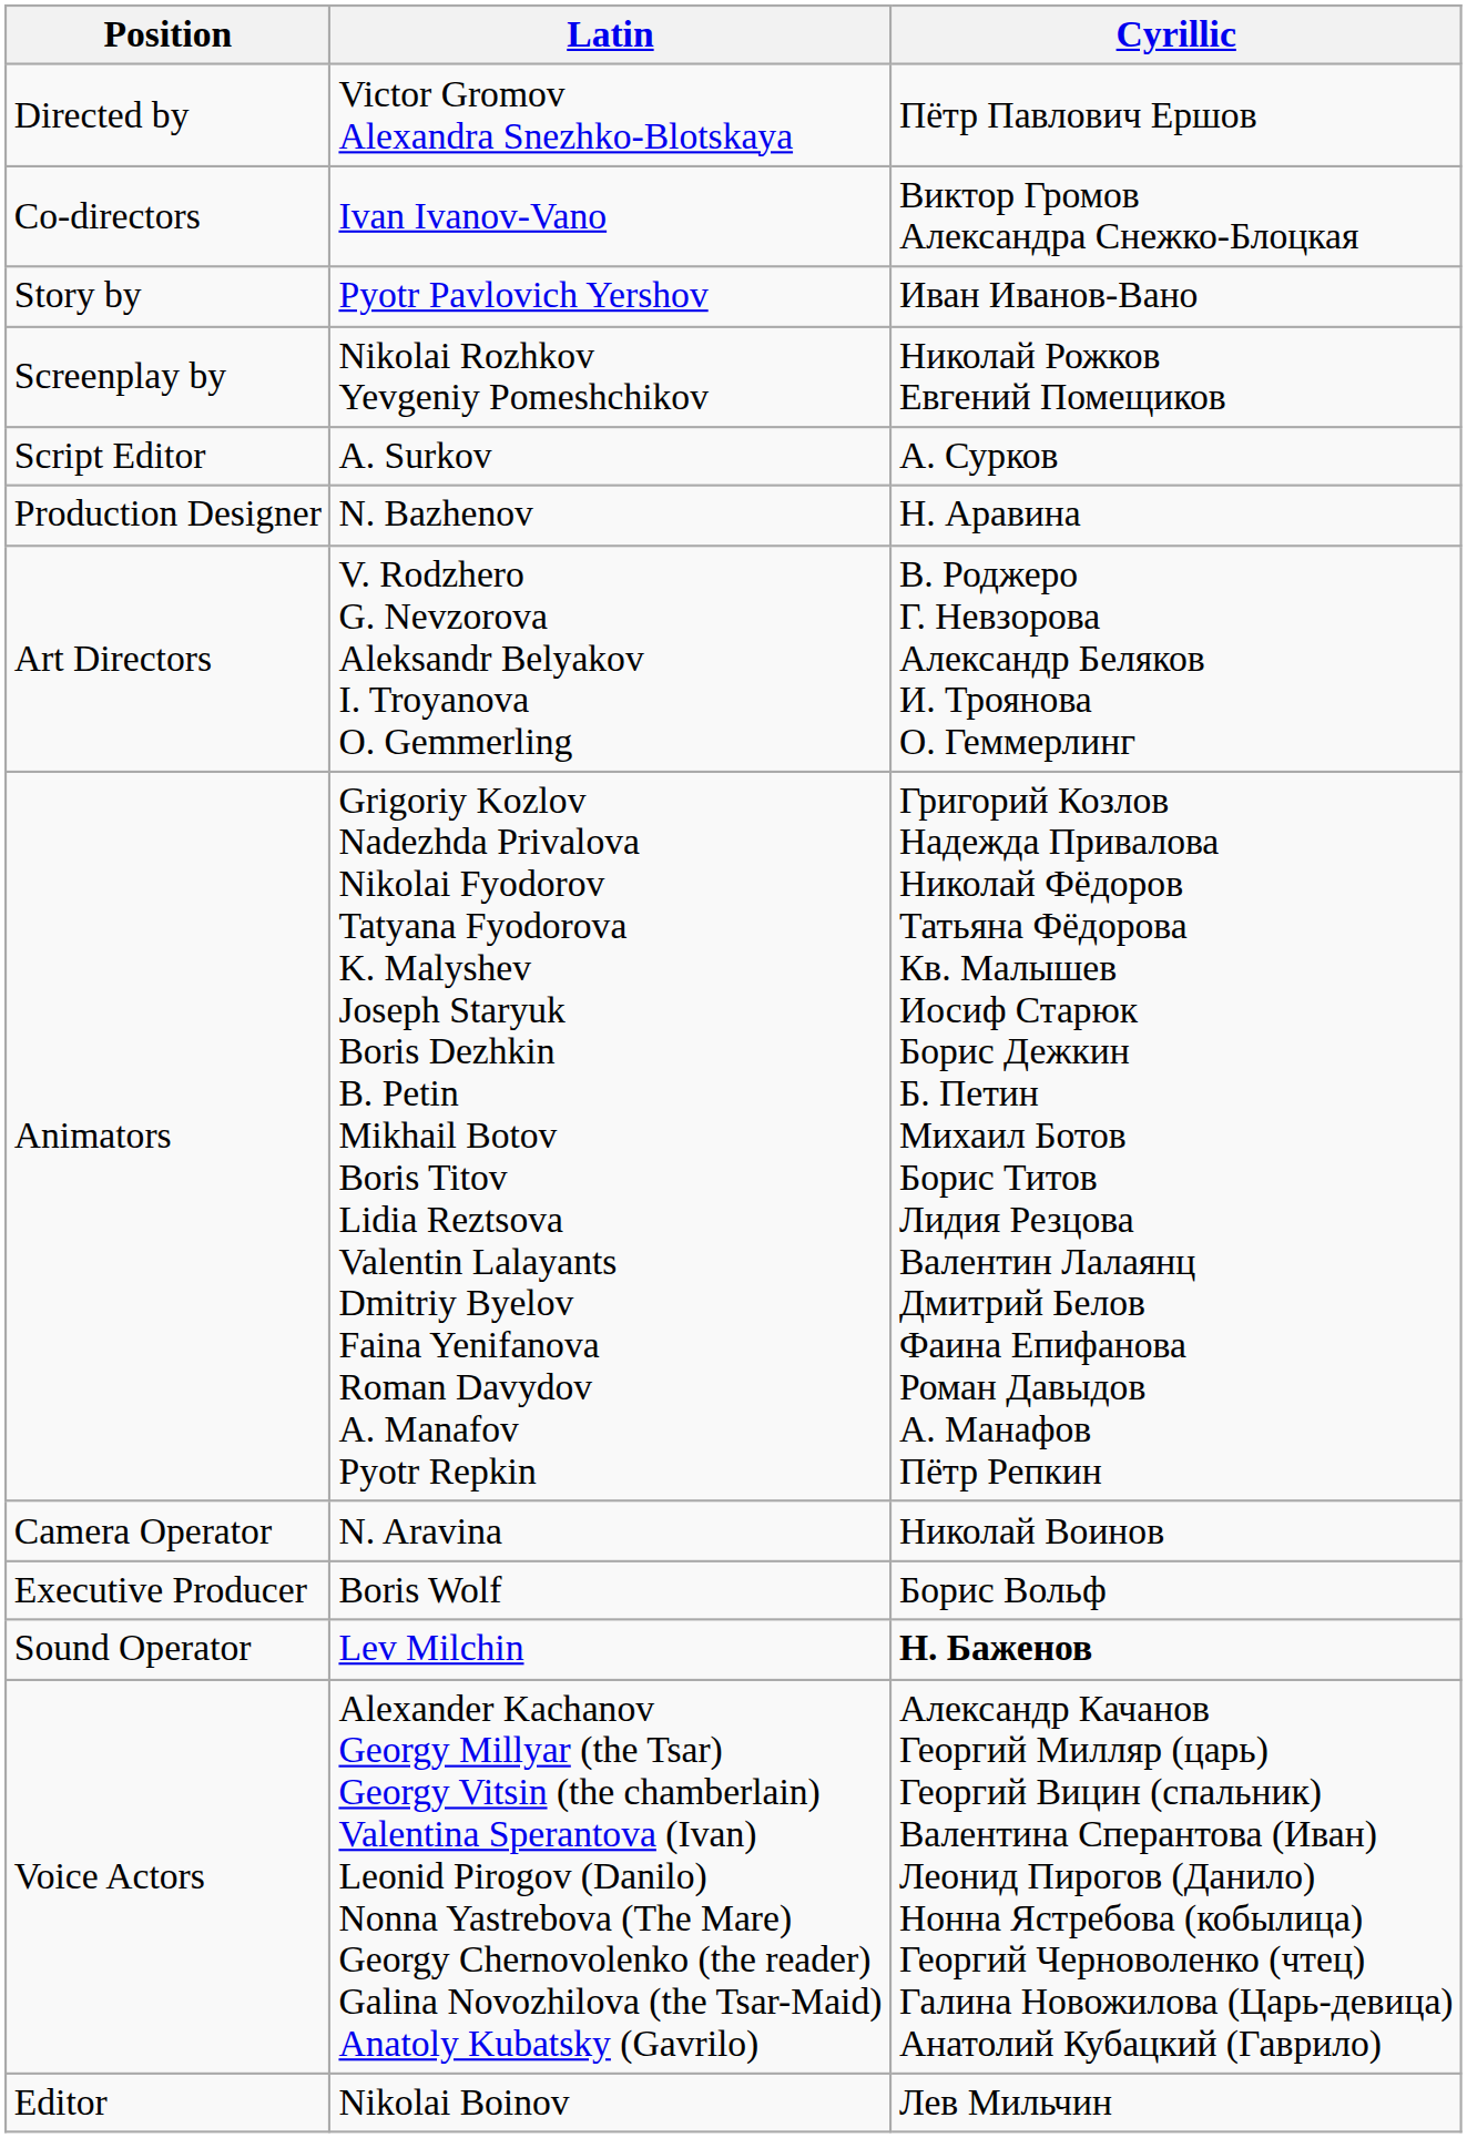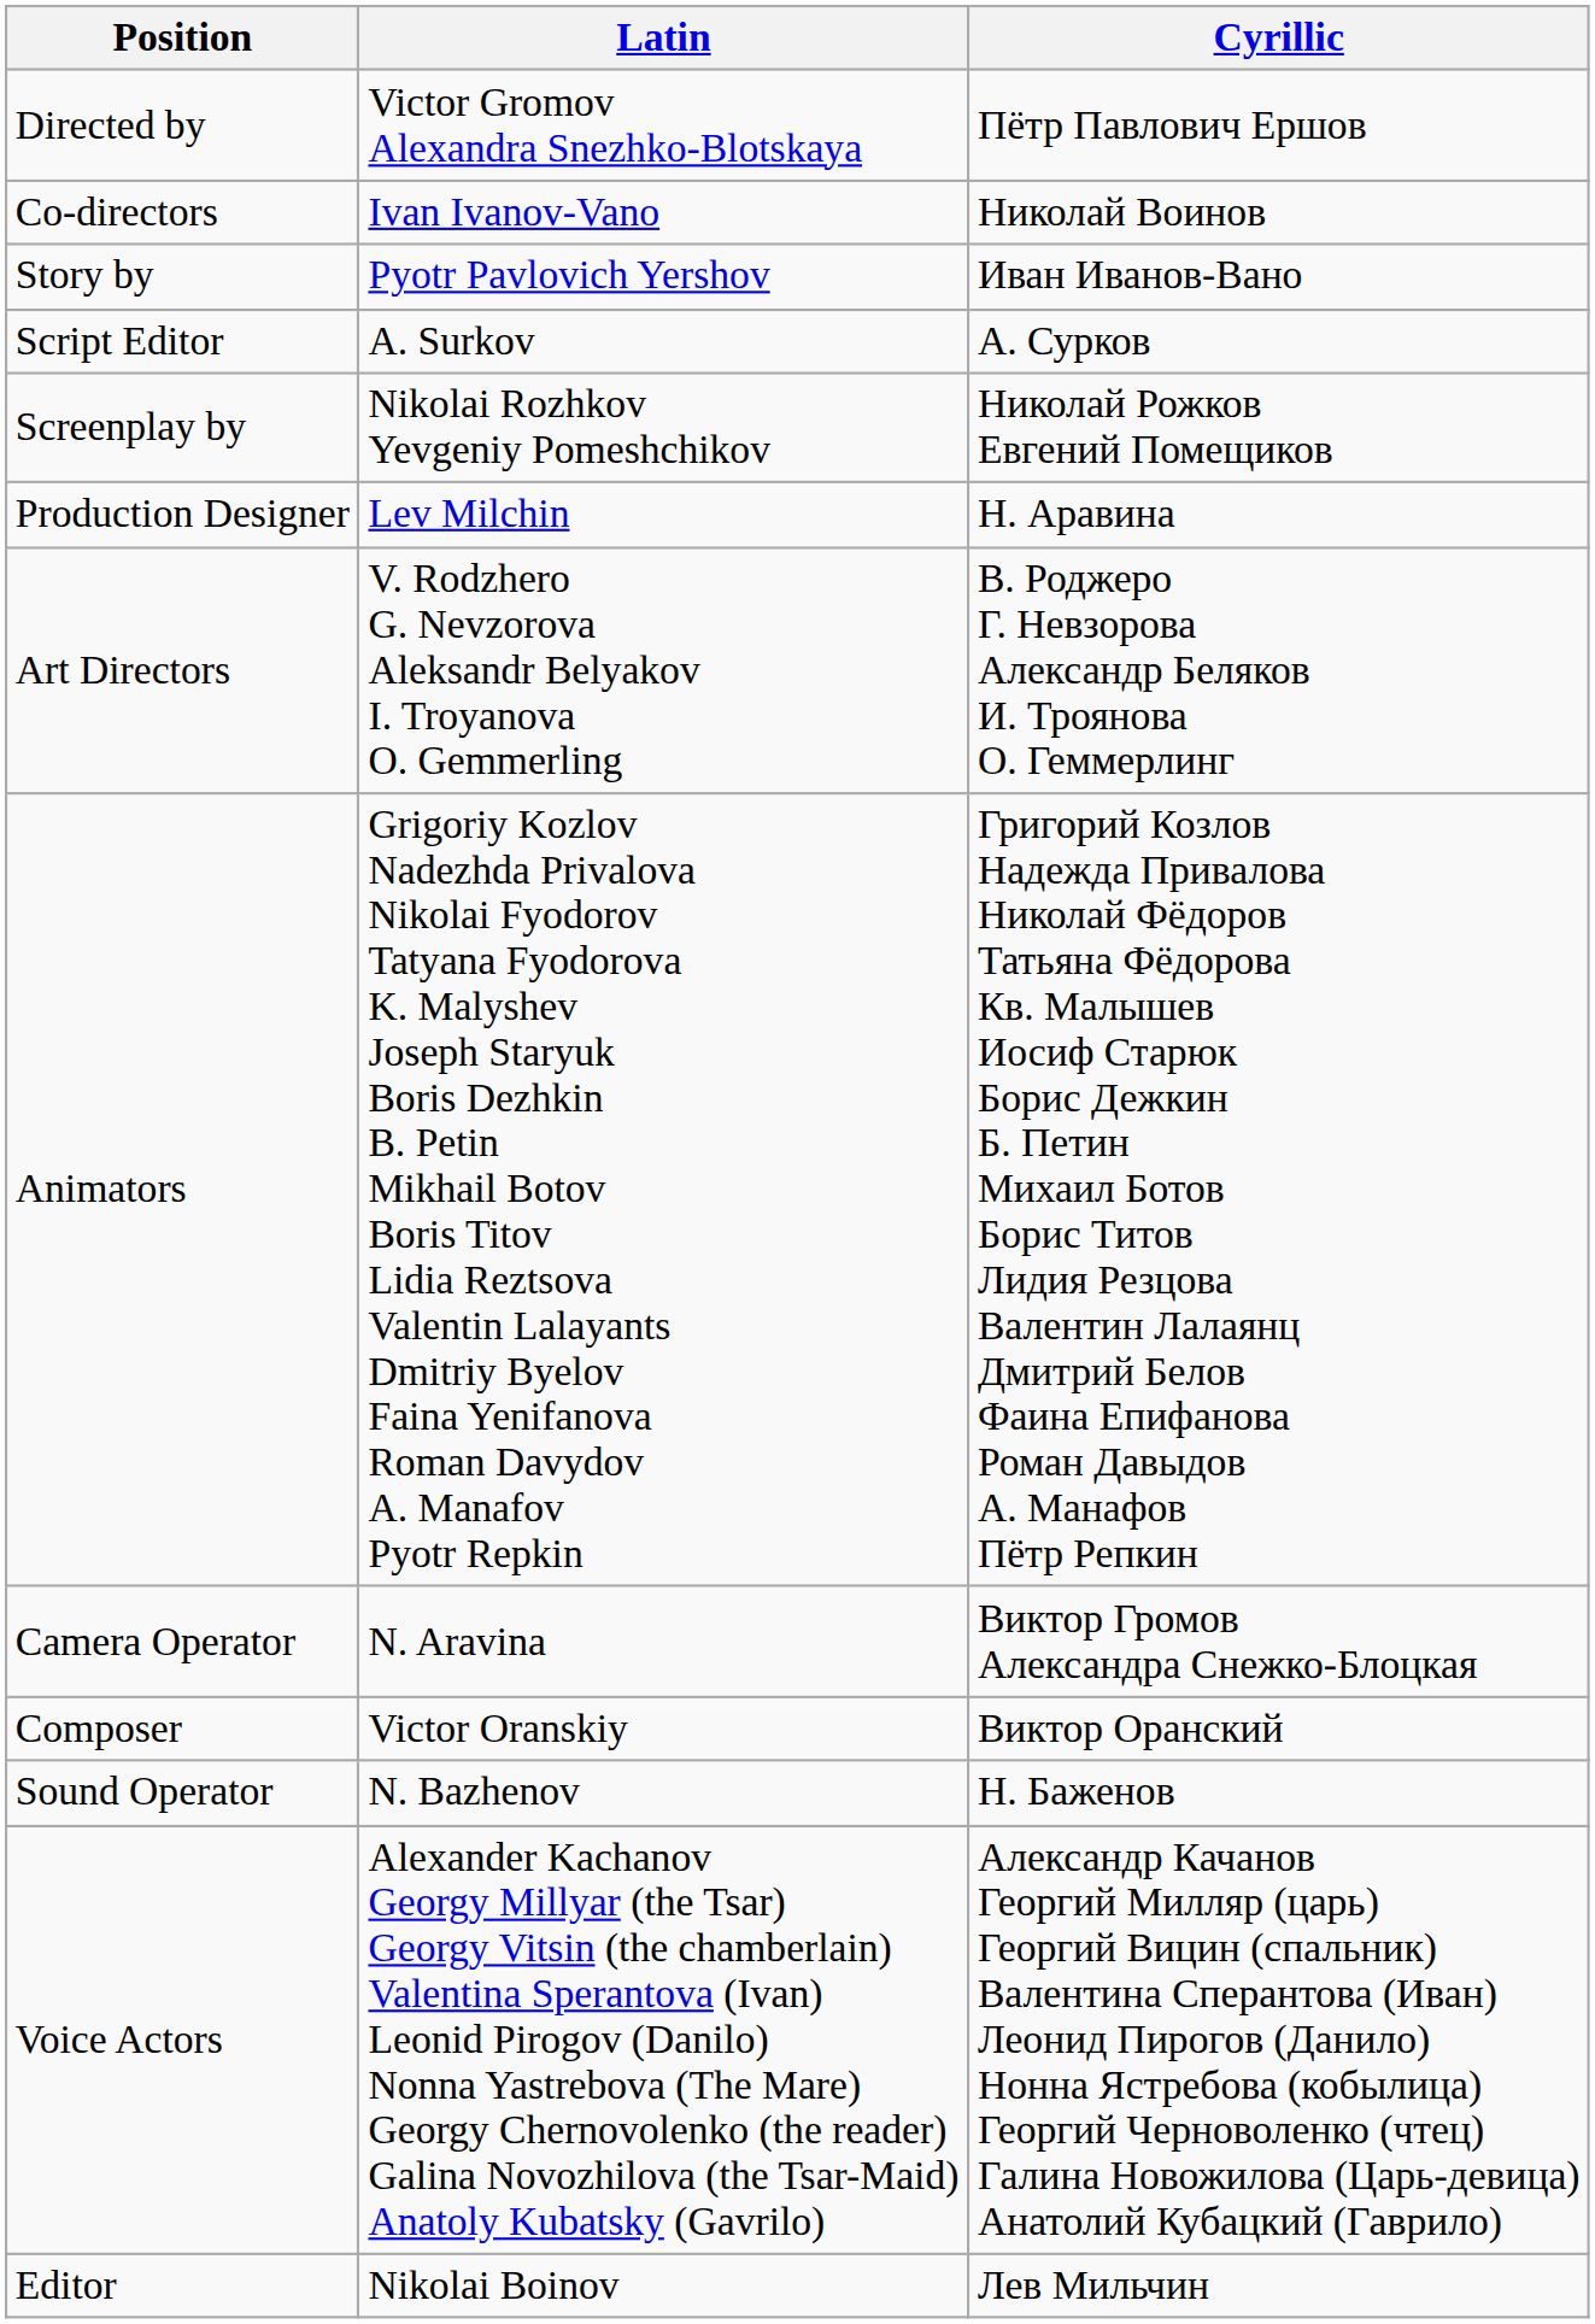 <table class="wikitable">
 <tr>
 <th>Position</th>
 <th><a href='#'>Latin</a></th>
 <th><a href='#'>Cyrillic</a></th>
 </tr>
 <tr>
 <td>Directed by</td>
 <td>Victor Gromov<br><a href='#'>Alexandra Snezhko-Blotskaya</a></td>
 <td>Пётр Павлович Ершов</td>
 </tr>
 <tr>
 <td>Co-directors</td>
 <td><a href='#'>Ivan Ivanov-Vano</a></td>
-<td>Виктор Громов<br>Александра Снежко-Блоцкая</td>
+<td>Николай Воинов</td>
 </tr>
 <tr>
 <td>Story by</td>
 <td><a href='#'>Pyotr Pavlovich Yershov</a></td>
 <td>Иван Иванов-Вано</td>
 </tr>
 <tr>
+<td>Script Editor</td>
+<td>A. Surkov</td>
+<td>А. Сурков</td>
+</tr>
+<tr>
 <td>Screenplay by</td>
 <td>Nikolai Rozhkov<br>Yevgeniy Pomeshchikov</td>
 <td>Николай Рожков<br>Евгений Помещиков</td>
 </tr>
 <tr>
-<td>Script Editor</td>
-<td>A. Surkov</td>
-<td>А. Сурков</td>
-</tr>
-<tr>
 <td>Production Designer</td>
-<td>N. Bazhenov</td>
+<td><a href='#'>Lev Milchin</a></td>
 <td>Н. Аравина</td>
 </tr>
 <tr>
 <td>Art Directors</td>
 <td>V. Rodzhero<br>G. Nevzorova<br>Aleksandr Belyakov<br>I. Troyanova <br>O. Gemmerling</td>
 <td>В. Роджеро<br>Г. Невзорова<br>Александр Беляков<br>И. Троянова<br>О. Геммерлинг</td>
 </tr>
 <tr>
 <td>Animators</td>
 <td>Grigoriy Kozlov <br>Nadezhda Privalova <br>Nikolai Fyodorov <br>Tatyana Fyodorova <br>K. Malyshev <br>Joseph Staryuk <br>Boris Dezhkin <br>B. Petin <br>Mikhail Botov <br>Boris Titov <br>Lidia Reztsova <br>Valentin Lalayants <br>Dmitriy Byelov <br>Faina Yenifanova<br>Roman Davydov<br>A. Manafov<br>Pyotr Repkin</td>
 <td>Григорий Козлов<br>Надежда Привалова<br>Николай Фёдоров<br>Татьяна Фёдорова<br>Кв. Малышев<br>Иосиф Старюк<br>Борис Дежкин<br>Б. Петин<br>Михаил Ботов<br>Борис Титов<br>Лидия Резцова<br>Валентин Лалаянц<br>Дмитрий Белов<br>Фаина Епифанова<br>Роман Давыдов<br>А. Манафов<br>Пётр Репкин</td>
 </tr>
 <tr>
 <td>Camera Operator</td>
 <td>N. Aravina</td>
-<td>Николай Воинов</td>
+<td>Виктор Громов<br>Александра Снежко-Блоцкая</td>
 </tr>
 <tr>
-<td>Executive Producer</td>
-<td>Boris Wolf</td>
-<td>Борис Вольф</td>
+<td>Composer</td>
+<td>Victor Oranskiy</td>
+<td>Виктор Оранский</td>
 </tr>
 <tr>
 <td>Sound Operator</td>
-<td><a href='#'>Lev Milchin</a></td>
-<td><strong>Н. Баженов</strong></td>
+<td>N. Bazhenov</td>
+<td>Н. Баженов</td>
 </tr>
 <tr>
 <td>Voice Actors</td>
 <td>Alexander Kachanov <br><a href='#'>Georgy Millyar</a> (the Tsar)<br><a href='#'>Georgy Vitsin</a> (the chamberlain)<br><a href='#'>Valentina Sperantova</a> (Ivan)<br>Leonid Pirogov (Danilo)<br>Nonna Yastrebova (The Mare)<br>Georgy Chernovolenko (the reader)<br>Galina Novozhilova (the Tsar-Maid)<br><a href='#'>Anatoly Kubatsky</a> (Gavrilo)</td>
 <td>Александр Качанов<br>Георгий Милляр (царь)<br>Георгий Вицин (спальник)<br>Валентина Сперантова (Иван)<br>Леонид Пирогов (Данило)<br>Нонна Ястребова (кобылица)<br>Георгий Черноволенко (чтец)<br>Галина Новожилова (Царь-девица)<br>Анатолий Кубацкий (Гаврило)</td>
 </tr>
 <tr>
 <td>Editor</td>
 <td>Nikolai Boinov</td>
 <td>Лев Мильчин</td>
 </tr>
 </table>
